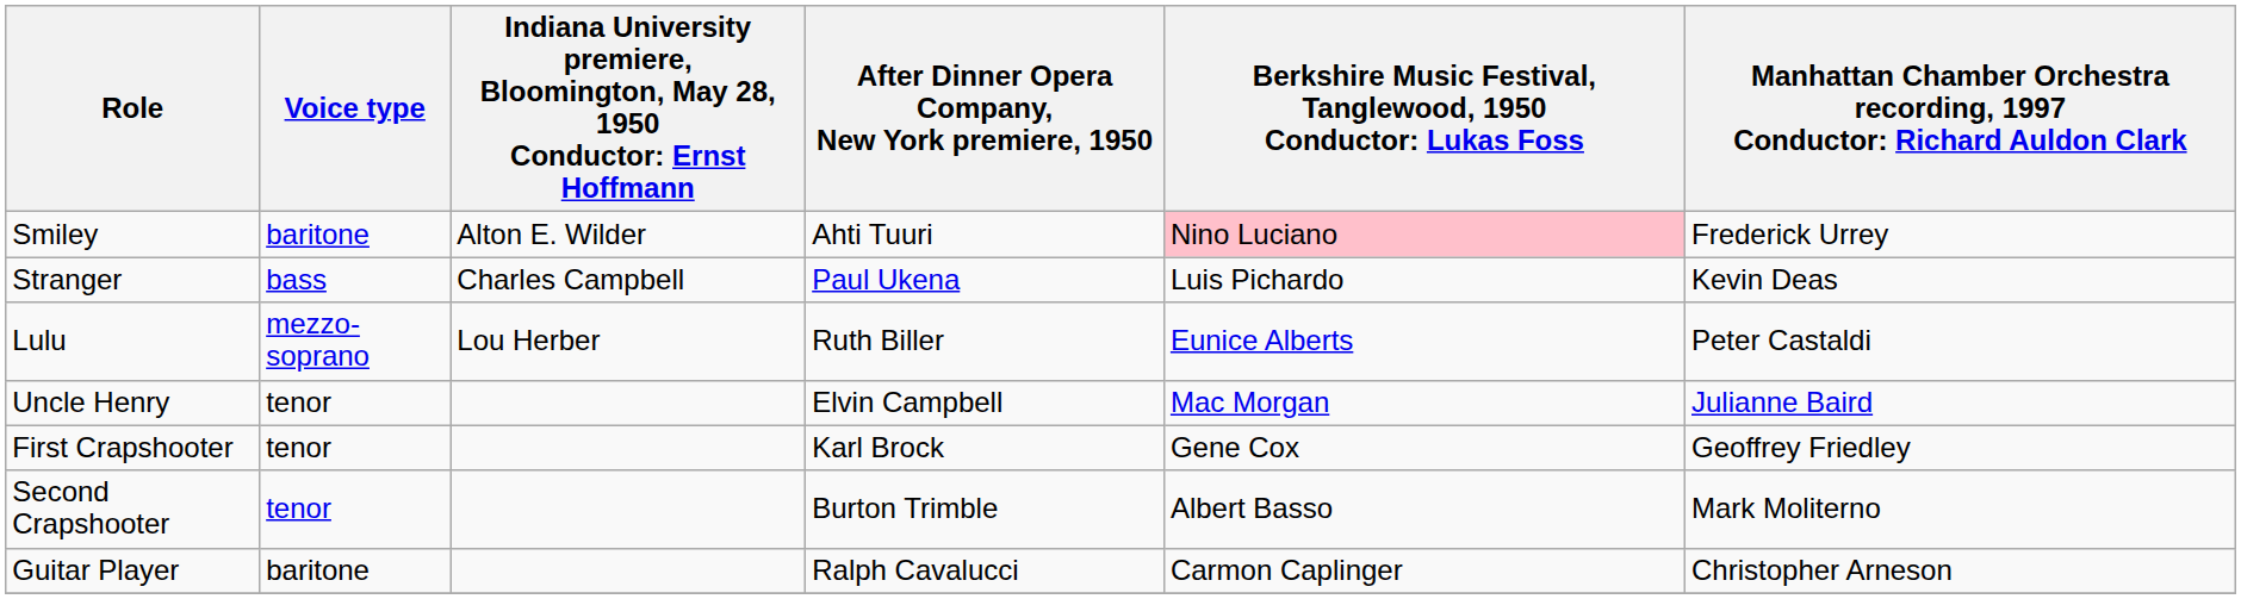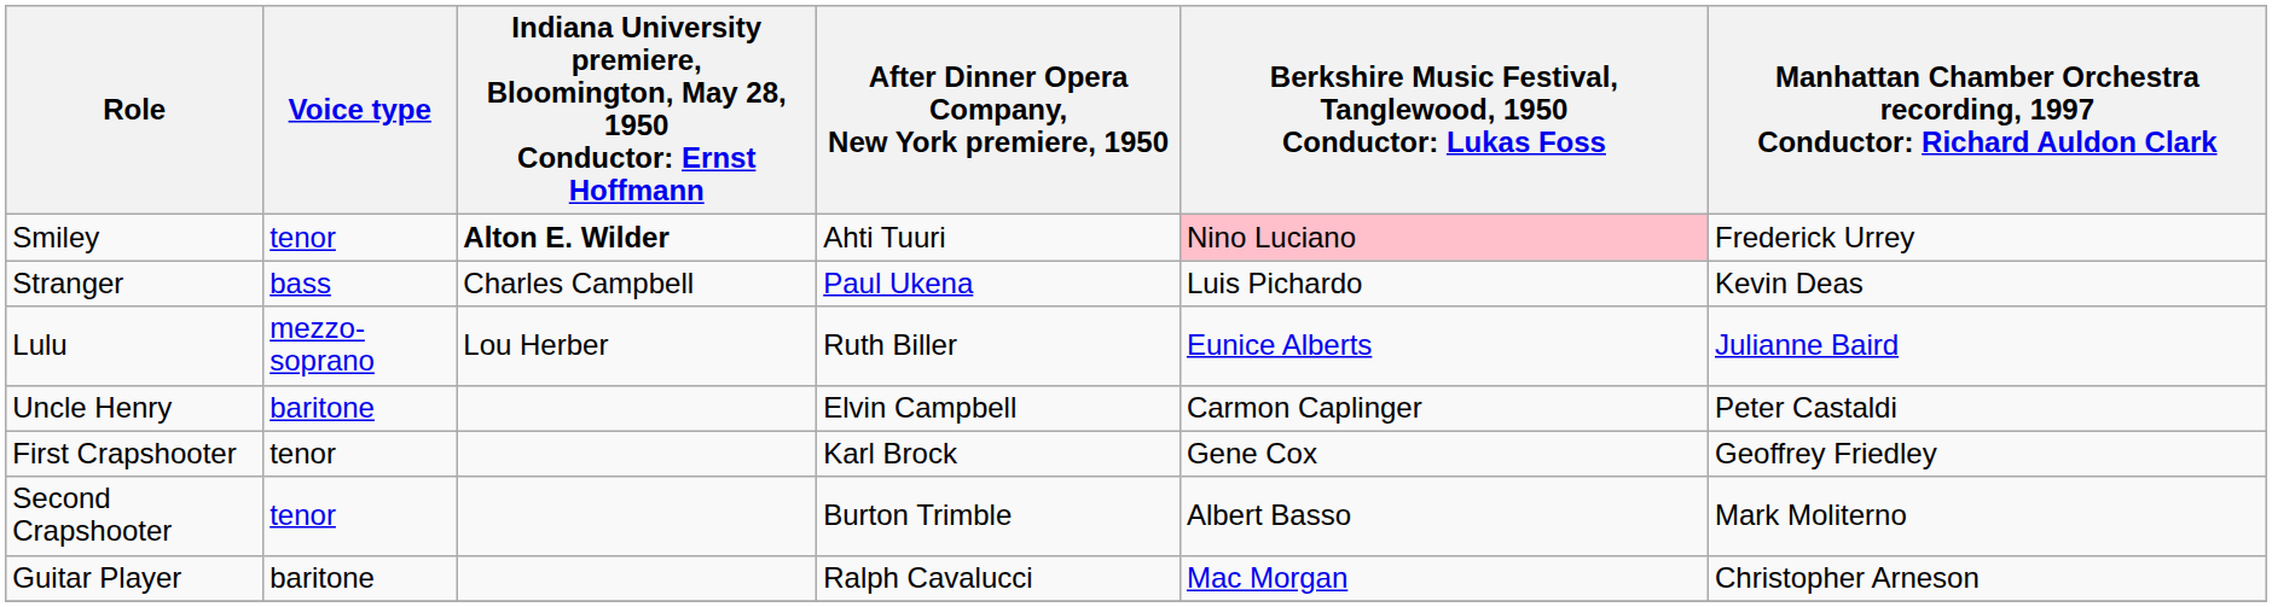 <table class="wikitable">
 <tr>
 <th>Role</th>
 <th><a href='#'>Voice type</a></th>
 <th>Indiana University premiere,<br>Bloomington, May 28, 1950<br>Conductor: <a href='#'>Ernst Hoffmann</a></th>
 <th>After Dinner Opera Company,<br>New York premiere, 1950</th>
 <th>Berkshire Music Festival, Tanglewood, 1950<br>Conductor: <a href='#'>Lukas Foss</a></th>
 <th>Manhattan Chamber Orchestra recording, 1997<br>Conductor: <a href='#'>Richard Auldon Clark</a></th>
 </tr>
 <tr>
 <td>Smiley</td>
-<td><a href='#'>baritone</a></td>
-<td>Alton E. Wilder</td>
+<td><a href='#'>tenor</a></td>
+<td><strong>Alton E. Wilder</strong></td>
 <td>Ahti Tuuri</td>
 <td style="background: pink;">Nino Luciano</td>
 <td>Frederick Urrey</td>
 </tr>
 <tr>
 <td>Stranger</td>
 <td><a href='#'>bass</a></td>
 <td>Charles Campbell</td>
 <td><a href='#'>Paul Ukena</a></td>
 <td>Luis Pichardo</td>
 <td>Kevin Deas</td>
 </tr>
 <tr>
 <td>Lulu</td>
 <td><a href='#'>mezzo-soprano</a></td>
 <td>Lou Herber</td>
 <td>Ruth Biller</td>
 <td><a href='#'>Eunice Alberts</a></td>
-<td>Peter Castaldi</td>
+<td><a href='#'>Julianne Baird</a></td>
 </tr>
 <tr>
 <td>Uncle Henry</td>
-<td>tenor</td>
+<td><a href='#'>baritone</a></td>
 <td></td>
 <td>Elvin Campbell</td>
-<td><a href='#'>Mac Morgan</a></td>
-<td><a href='#'>Julianne Baird</a></td>
+<td>Carmon Caplinger</td>
+<td>Peter Castaldi</td>
 </tr>
 <tr>
 <td>First Crapshooter</td>
 <td>tenor</td>
 <td></td>
 <td>Karl Brock</td>
 <td>Gene Cox</td>
 <td>Geoffrey Friedley</td>
 </tr>
 <tr>
 <td>Second Crapshooter</td>
 <td><a href='#'>tenor</a></td>
 <td></td>
 <td>Burton Trimble</td>
 <td>Albert Basso</td>
 <td>Mark Moliterno</td>
 </tr>
 <tr>
 <td>Guitar Player</td>
 <td>baritone</td>
 <td></td>
 <td>Ralph Cavalucci</td>
-<td>Carmon Caplinger</td>
+<td><a href='#'>Mac Morgan</a></td>
 <td>Christopher Arneson</td>
 </tr>
 <tr>
 </tr>
 </table>
